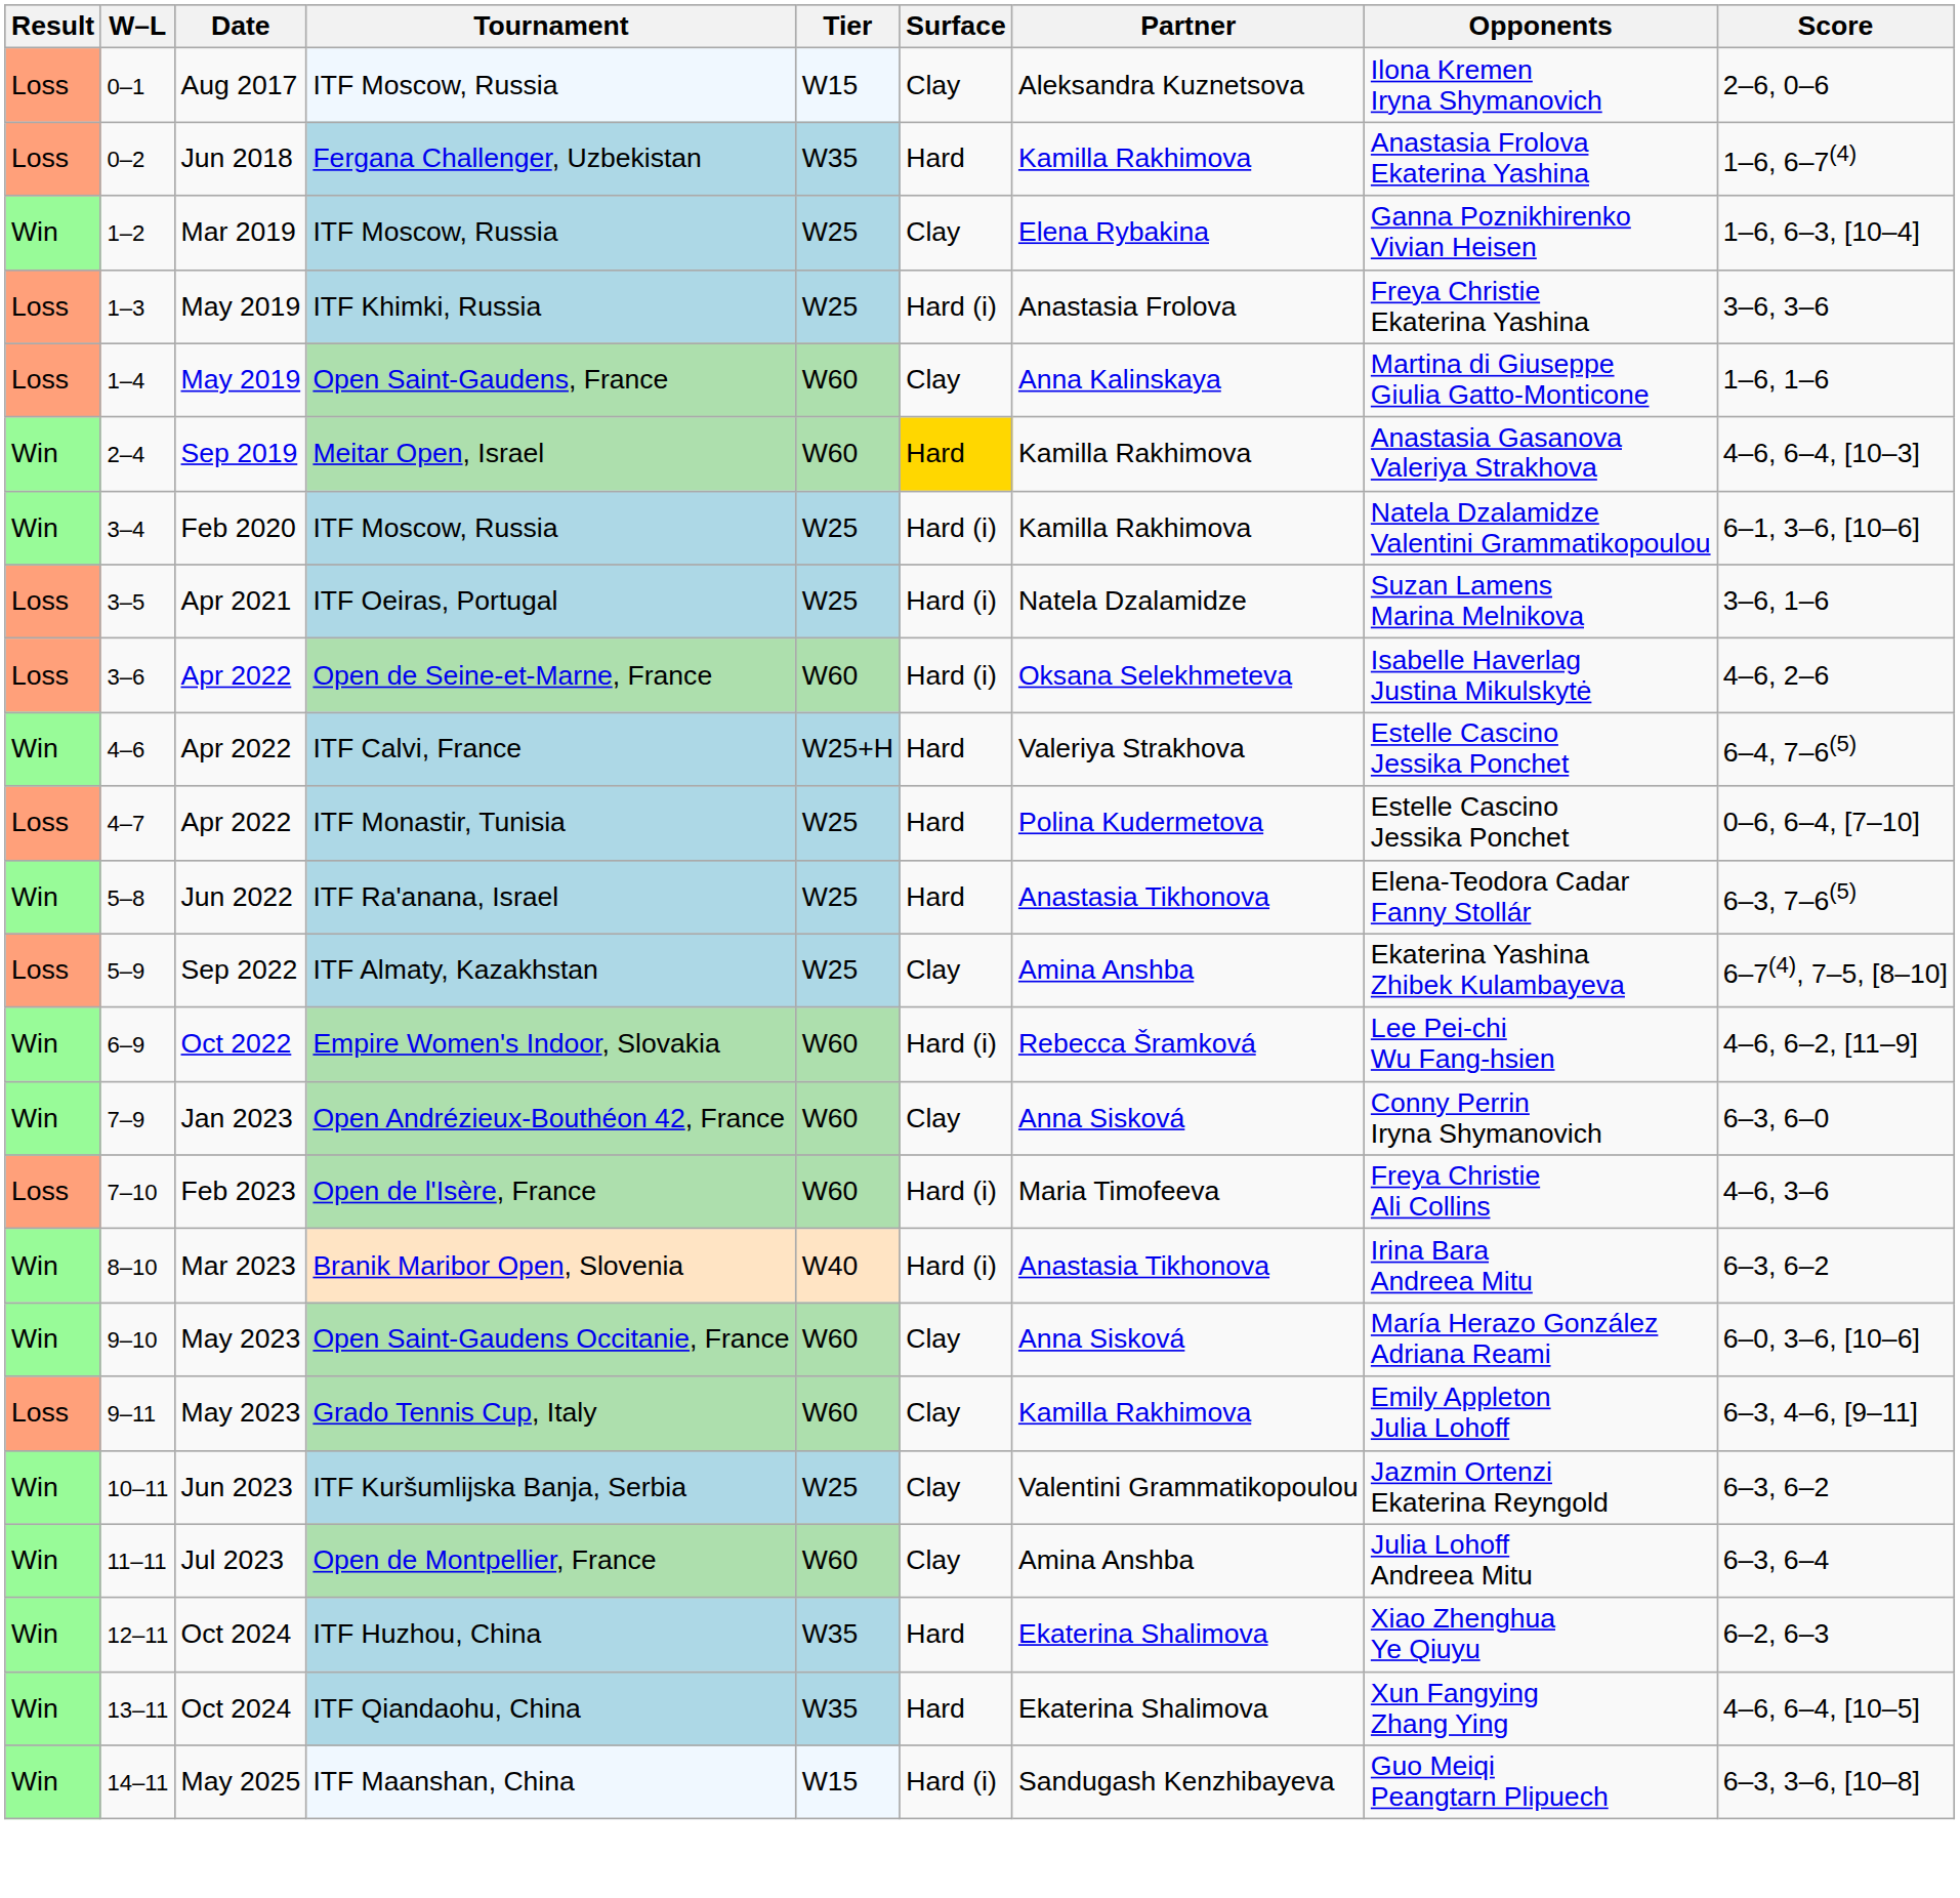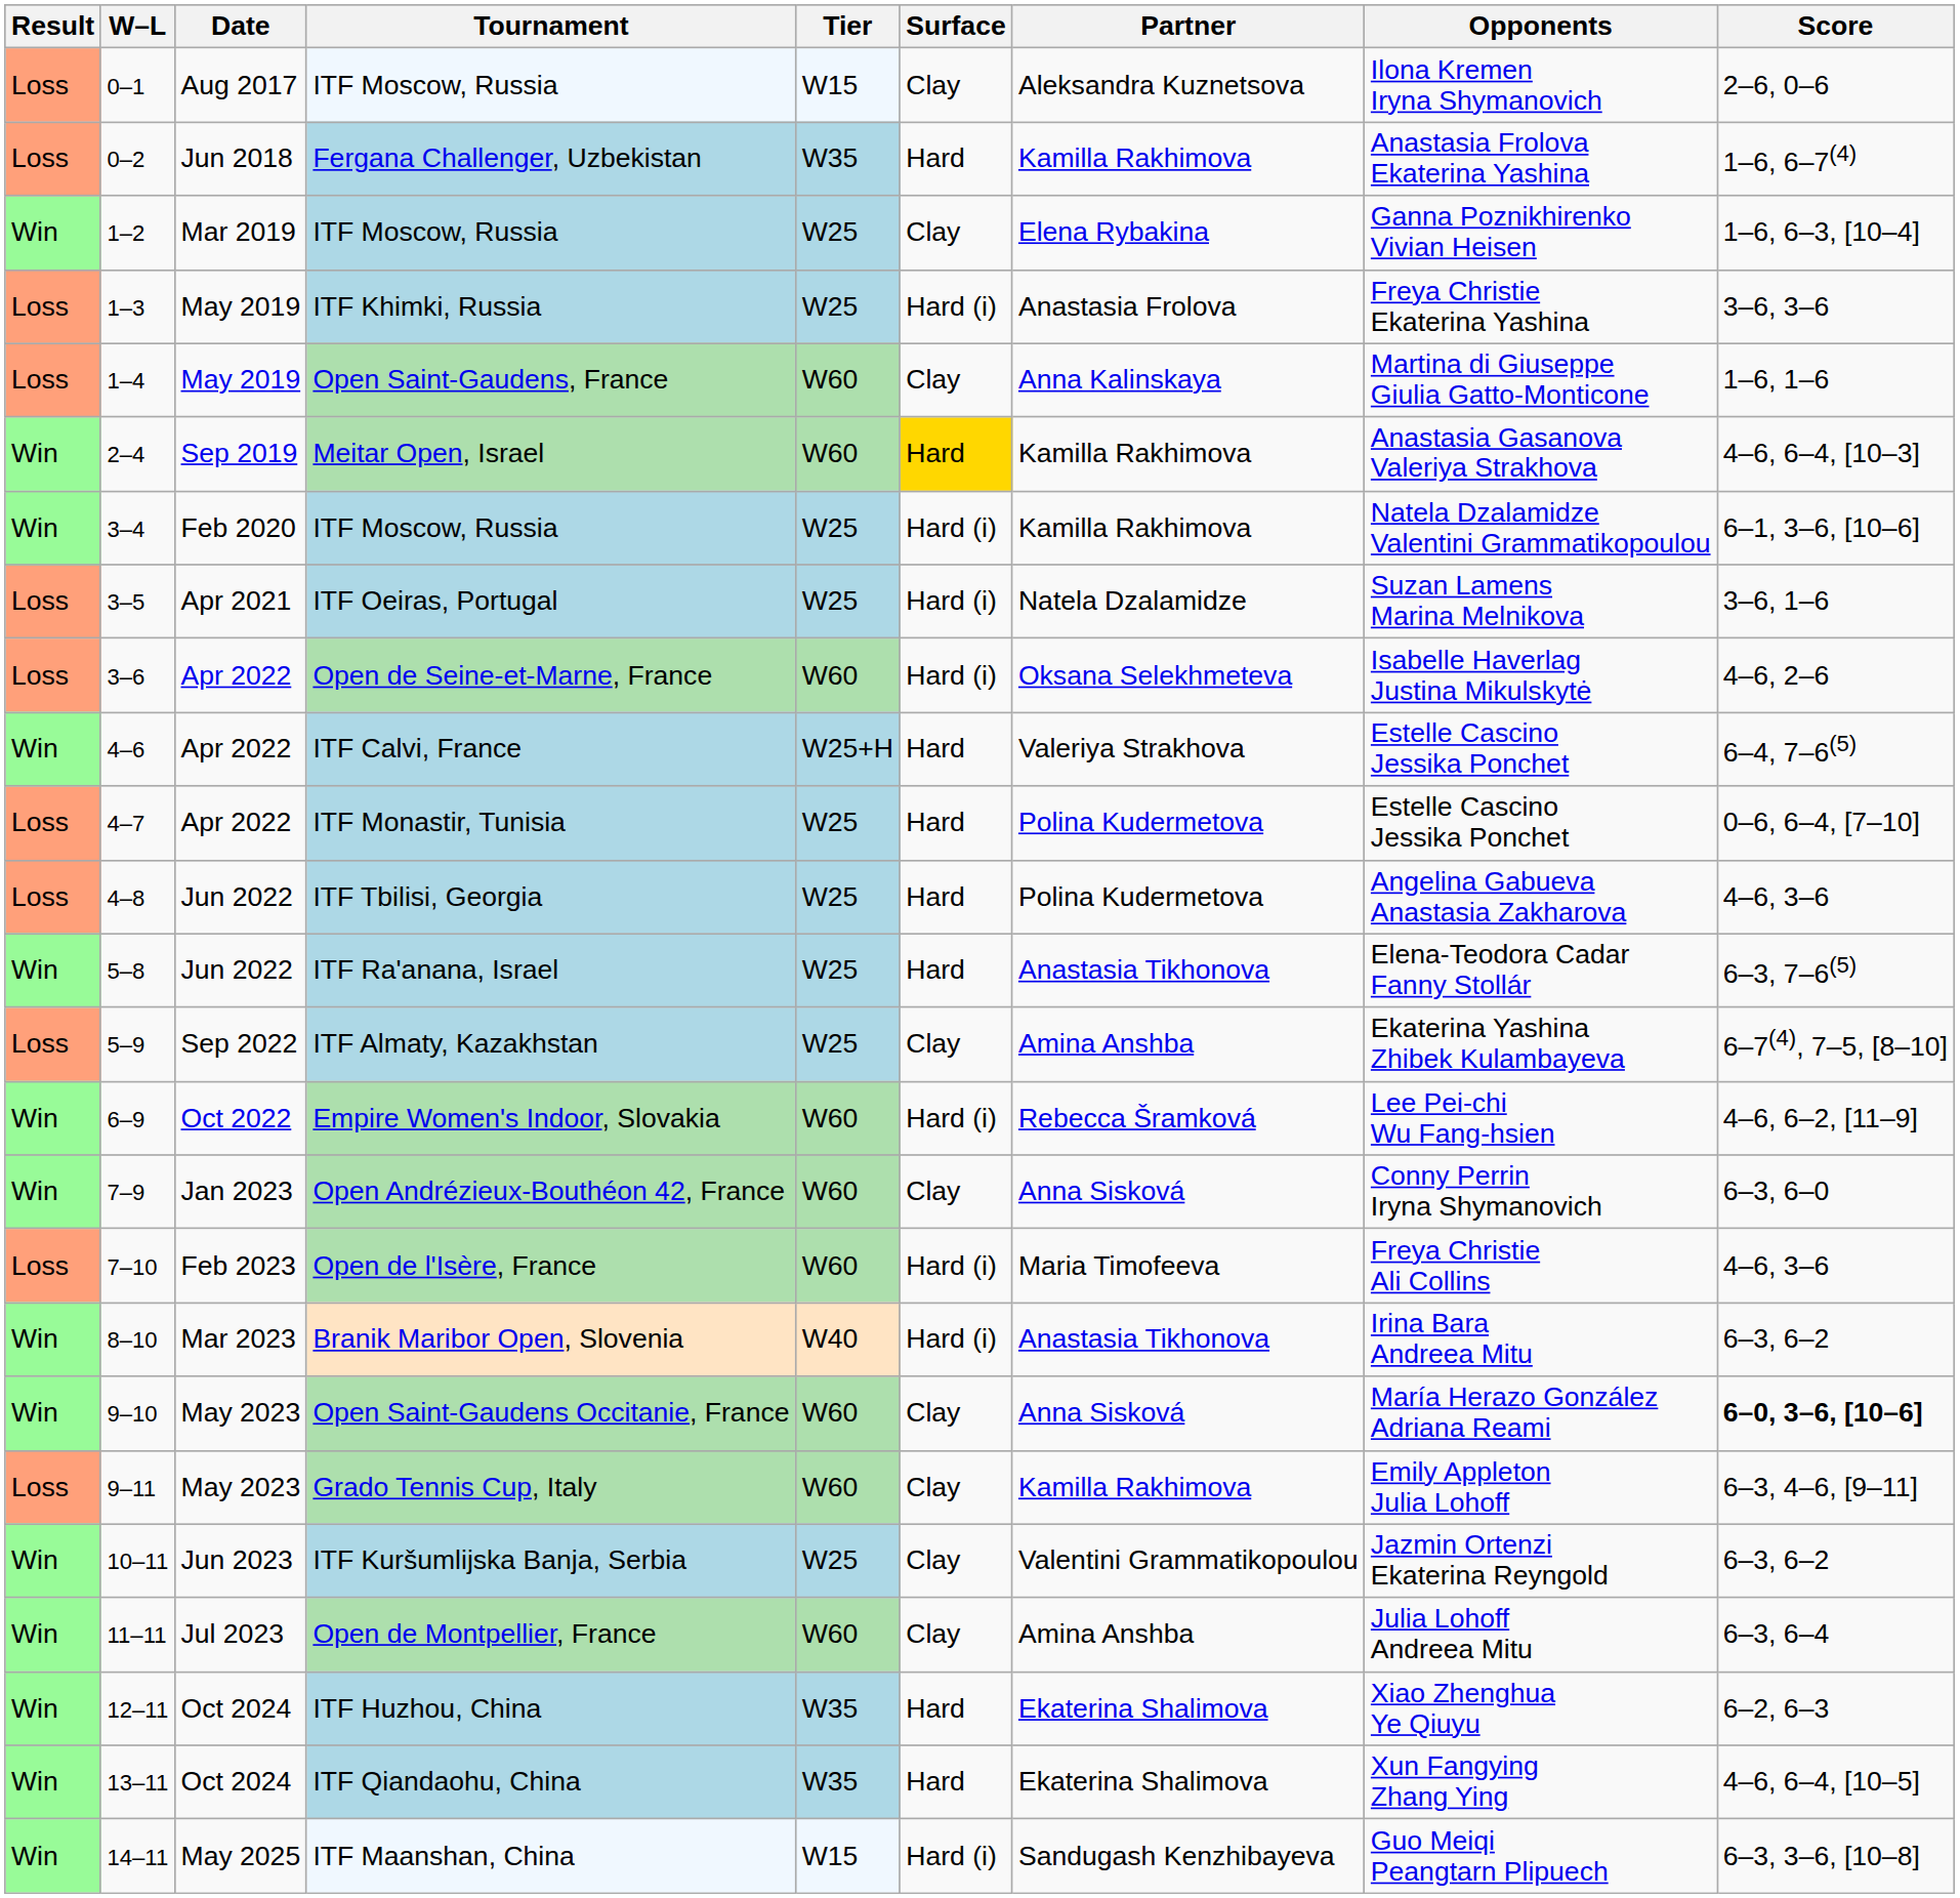 <table class="sortable wikitable">
 <tr>
 <th>Result</th>
 <th class="unsortable">W–L</th>
 <th>Date</th>
 <th>Tournament</th>
 <th>Tier</th>
 <th>Surface</th>
 <th>Partner</th>
 <th>Opponents</th>
 <th class="unsortable">Score</th>
 </tr>
 <tr>
 <td style="background:#ffa07a;">Loss</td>
 <td><small>0–1</small></td>
 <td>Aug 2017</td>
 <td style="background:#f0f8ff;">ITF Moscow, Russia</td>
 <td style="background:#f0f8ff;">W15</td>
 <td>Clay</td>
 <td> Aleksandra Kuznetsova</td>
 <td> <a href='#'>Ilona Kremen</a> <br>  <a href='#'>Iryna Shymanovich</a></td>
 <td>2–6, 0–6</td>
 </tr>
 <tr>
 <td style="background:#ffa07a;">Loss</td>
 <td><small>0–2</small></td>
 <td>Jun 2018</td>
 <td style="background:lightblue;"><a href='#'>Fergana Challenger</a>, Uzbekistan</td>
 <td style="background:lightblue;">W35</td>
 <td>Hard</td>
 <td> <a href='#'>Kamilla Rakhimova</a></td>
 <td> <a href='#'>Anastasia Frolova</a> <br>  <a href='#'>Ekaterina Yashina</a></td>
 <td>1–6, 6–7<sup>(4)</sup></td>
 </tr>
 <tr>
 <td style="background:#98fb98;">Win</td>
 <td><small>1–2</small></td>
 <td>Mar 2019</td>
 <td style="background:lightblue;">ITF Moscow, Russia</td>
 <td style="background:lightblue;">W25</td>
 <td>Clay</td>
 <td> <a href='#'>Elena Rybakina</a></td>
 <td> <a href='#'>Ganna Poznikhirenko</a> <br>  <a href='#'>Vivian Heisen</a></td>
 <td>1–6, 6–3, [10–4]</td>
 </tr>
 <tr>
 <td style="background:#ffa07a;">Loss</td>
 <td><small>1–3</small></td>
 <td>May 2019</td>
 <td style="background:lightblue;">ITF Khimki, Russia</td>
 <td style="background:lightblue;">W25</td>
 <td>Hard (i)</td>
 <td> Anastasia Frolova</td>
 <td> <a href='#'>Freya Christie</a> <br>  Ekaterina Yashina</td>
 <td>3–6, 3–6</td>
 </tr>
 <tr>
 <td style="background:#ffa07a;">Loss</td>
 <td><small>1–4</small></td>
 <td><a href='#'>May 2019</a></td>
 <td style="background:#addfad;"><a href='#'>Open Saint-Gaudens</a>, France</td>
 <td style="background:#addfad;">W60</td>
 <td>Clay</td>
 <td> <a href='#'>Anna Kalinskaya</a></td>
 <td> <a href='#'>Martina di Giuseppe</a> <br>  <a href='#'>Giulia Gatto-Monticone</a></td>
 <td>1–6, 1–6</td>
 </tr>
 <tr>
 <td style="background:#98FB98;">Win</td>
 <td><small>2–4</small></td>
 <td><a href='#'>Sep 2019</a></td>
 <td style="background:#addfad;"><a href='#'>Meitar Open</a>, Israel</td>
 <td style="background:#addfad;">W60</td>
 <td style="background: gold;">Hard</td>
 <td> Kamilla Rakhimova</td>
 <td> <a href='#'>Anastasia Gasanova</a> <br>  <a href='#'>Valeriya Strakhova</a></td>
 <td>4–6, 6–4, [10–3]</td>
 </tr>
 <tr>
 <td style="background:#98fb98;">Win</td>
 <td><small>3–4</small></td>
 <td>Feb 2020</td>
 <td style="background:lightblue;">ITF Moscow, Russia</td>
 <td style="background:lightblue;">W25</td>
 <td>Hard (i)</td>
 <td> Kamilla Rakhimova</td>
 <td> <a href='#'>Natela Dzalamidze</a> <br>  <a href='#'>Valentini Grammatikopoulou</a></td>
 <td>6–1, 3–6, [10–6]</td>
 </tr>
 <tr>
 <td style="background:#ffa07a;">Loss</td>
 <td><small>3–5</small></td>
 <td>Apr 2021</td>
 <td style="background:lightblue;">ITF Oeiras, Portugal</td>
 <td style="background:lightblue;">W25</td>
 <td>Hard (i)</td>
 <td> Natela Dzalamidze</td>
 <td> <a href='#'>Suzan Lamens</a> <br>  <a href='#'>Marina Melnikova</a></td>
 <td>3–6, 1–6</td>
 </tr>
 <tr>
 <td style="background:#ffa07a;">Loss</td>
 <td><small>3–6</small></td>
 <td><a href='#'>Apr 2022</a></td>
 <td style="background:#addfad;"><a href='#'>Open de Seine-et-Marne</a>, France</td>
 <td style="background:#addfad;">W60</td>
 <td>Hard (i)</td>
 <td> <a href='#'>Oksana Selekhmeteva</a></td>
 <td> <a href='#'>Isabelle Haverlag</a> <br>  <a href='#'>Justina Mikulskytė</a></td>
 <td>4–6, 2–6</td>
 </tr>
 <tr>
 <td style="background:#98FB98;">Win</td>
 <td><small>4–6</small></td>
 <td>Apr 2022</td>
 <td style="background:lightblue;">ITF Calvi, France</td>
 <td style="background:lightblue;">W25+H</td>
 <td>Hard</td>
 <td> Valeriya Strakhova</td>
 <td> <a href='#'>Estelle Cascino</a> <br>  <a href='#'>Jessika Ponchet</a></td>
 <td>6–4, 7–6<sup>(5)</sup></td>
 </tr>
 <tr>
 <td style="background:#ffa07a;">Loss</td>
 <td><small>4–7</small></td>
 <td>Apr 2022</td>
 <td style="background:lightblue;">ITF Monastir, Tunisia</td>
 <td style="background:lightblue;">W25</td>
 <td>Hard</td>
 <td> <a href='#'>Polina Kudermetova</a></td>
 <td> Estelle Cascino <br>  Jessika Ponchet</td>
 <td>0–6, 6–4, [7–10]</td>
 </tr>
 <tr>
+<td style="background:#ffa07a;">Loss</td>
+<td><small>4–8</small></td>
+<td>Jun 2022</td>
+<td style="background:lightblue;">ITF Tbilisi, Georgia</td>
+<td style="background:lightblue;">W25</td>
+<td>Hard</td>
+<td> Polina Kudermetova</td>
+<td> <a href='#'>Angelina Gabueva</a> <br>  <a href='#'>Anastasia Zakharova</a></td>
+<td>4–6, 3–6</td>
+</tr>
+<tr>
 <td style="background:#98FB98;">Win</td>
 <td><small>5–8</small></td>
 <td>Jun 2022</td>
 <td style="background:lightblue;">ITF Ra'anana, Israel</td>
 <td style="background:lightblue;">W25</td>
 <td>Hard</td>
 <td> <a href='#'>Anastasia Tikhonova</a></td>
 <td> Elena-Teodora Cadar <br>  <a href='#'>Fanny Stollár</a></td>
 <td>6–3, 7–6<sup>(5)</sup></td>
 </tr>
 <tr>
 <td style="background:#ffa07a;">Loss</td>
 <td><small>5–9</small></td>
 <td>Sep 2022</td>
 <td style="background:lightblue;">ITF Almaty, Kazakhstan</td>
 <td style="background:lightblue;">W25</td>
 <td>Clay</td>
 <td> <a href='#'>Amina Anshba</a></td>
 <td> Ekaterina Yashina <br>  <a href='#'>Zhibek Kulambayeva</a></td>
 <td>6–7<sup>(4)</sup>, 7–5, [8–10]</td>
 </tr>
 <tr>
 <td style="background:#98FB98;">Win</td>
 <td><small>6–9</small></td>
 <td><a href='#'>Oct 2022</a></td>
 <td style="background:#addfad;"><a href='#'>Empire Women's Indoor</a>, Slovakia</td>
 <td style="background:#addfad;">W60</td>
 <td>Hard (i)</td>
 <td> <a href='#'>Rebecca Šramková</a></td>
 <td> <a href='#'>Lee Pei-chi</a> <br>  <a href='#'>Wu Fang-hsien</a></td>
 <td>4–6, 6–2, [11–9]</td>
 </tr>
 <tr>
 <td style="background:#98FB98;">Win</td>
 <td><small>7–9</small></td>
 <td>Jan 2023</td>
 <td style="background:#addfad;"><a href='#'>Open Andrézieux-Bouthéon 42</a>, France</td>
 <td style="background:#addfad;">W60</td>
 <td>Clay</td>
 <td> <a href='#'>Anna Sisková</a></td>
 <td> <a href='#'>Conny Perrin</a> <br>  Iryna Shymanovich</td>
 <td>6–3, 6–0</td>
 </tr>
 <tr>
 <td style="background:#ffa07a;">Loss</td>
 <td><small>7–10</small></td>
 <td>Feb 2023</td>
 <td style="background:#addfad;"><a href='#'>Open de l'Isère</a>, France</td>
 <td style="background:#addfad;">W60</td>
 <td>Hard (i)</td>
 <td> Maria Timofeeva</td>
 <td> <a href='#'>Freya Christie</a> <br>  <a href='#'>Ali Collins</a></td>
 <td>4–6, 3–6</td>
 </tr>
 <tr>
 <td style="background:#98FB98;">Win</td>
 <td><small>8–10</small></td>
 <td>Mar 2023</td>
 <td style="background:#ffe4c4;"><a href='#'>Branik Maribor Open</a>, Slovenia</td>
 <td style="background:#ffe4c4;">W40</td>
 <td>Hard (i)</td>
 <td> <a href='#'>Anastasia Tikhonova</a></td>
 <td> <a href='#'>Irina Bara</a> <br>  <a href='#'>Andreea Mitu</a></td>
 <td>6–3, 6–2</td>
 </tr>
 <tr>
 <td style="background:#98FB98;">Win</td>
 <td><small>9–10</small></td>
 <td>May 2023</td>
 <td style="background:#addfad;"><a href='#'>Open Saint-Gaudens Occitanie</a>, France</td>
 <td style="background:#addfad;">W60</td>
 <td>Clay</td>
 <td> <a href='#'>Anna Sisková</a></td>
 <td> <a href='#'>María Herazo González</a> <br>  <a href='#'>Adriana Reami</a></td>
-<td>6–0, 3–6, [10–6]</td>
+<td><strong>6–0, 3–6, [10–6]</strong></td>
 </tr>
 <tr>
 <td bgcolor=ffa07a>Loss</td>
 <td><small>9–11</small></td>
 <td>May 2023</td>
 <td style="background:#addfad;"><a href='#'>Grado Tennis Cup</a>, Italy</td>
 <td style="background:#addfad;">W60</td>
 <td>Clay</td>
 <td> <a href='#'>Kamilla Rakhimova</a></td>
 <td> <a href='#'>Emily Appleton</a> <br>  <a href='#'>Julia Lohoff</a></td>
 <td>6–3, 4–6, [9–11]</td>
 </tr>
 <tr>
 <td style="background:#98FB98;">Win</td>
 <td><small>10–11</small></td>
 <td>Jun 2023</td>
 <td style="background:lightblue;">ITF Kuršumlijska Banja, Serbia</td>
 <td style="background:lightblue;">W25</td>
 <td>Clay</td>
 <td> Valentini Grammatikopoulou</td>
 <td> <a href='#'>Jazmin Ortenzi</a> <br>  Ekaterina Reyngold</td>
 <td>6–3, 6–2</td>
 </tr>
 <tr>
 <td style="background:#98FB98;">Win</td>
 <td><small>11–11</small></td>
 <td>Jul 2023</td>
 <td style="background:#addfad;"><a href='#'>Open de Montpellier</a>, France</td>
 <td style="background:#addfad;">W60</td>
 <td>Clay</td>
 <td> Amina Anshba</td>
 <td> <a href='#'>Julia Lohoff</a> <br>  Andreea Mitu</td>
 <td>6–3, 6–4</td>
 </tr>
 <tr>
 <td style="background:#98FB98;">Win</td>
 <td><small>12–11</small></td>
 <td>Oct 2024</td>
 <td style="background:lightblue;">ITF Huzhou, China</td>
 <td style="background:lightblue;">W35</td>
 <td>Hard</td>
 <td> <a href='#'>Ekaterina Shalimova</a></td>
 <td> <a href='#'>Xiao Zhenghua</a><br> <a href='#'>Ye Qiuyu</a></td>
 <td>6–2, 6–3</td>
 </tr>
 <tr>
 <td style="background:#98FB98;">Win</td>
 <td><small>13–11</small></td>
 <td>Oct 2024</td>
 <td style="background:lightblue;">ITF Qiandaohu, China</td>
 <td style="background:lightblue;">W35</td>
 <td>Hard</td>
 <td> Ekaterina Shalimova</td>
 <td> <a href='#'>Xun Fangying</a><br> <a href='#'>Zhang Ying</a></td>
 <td>4–6, 6–4, [10–5]</td>
 </tr>
 <tr>
 <td style="background:#98FB98;">Win</td>
 <td><small>14–11</small></td>
 <td>May 2025</td>
 <td style="background:#f0f8ff;">ITF Maanshan, China</td>
 <td style="background:#f0f8ff;">W15</td>
 <td>Hard (i)</td>
 <td> Sandugash Kenzhibayeva</td>
 <td> <a href='#'>Guo Meiqi</a> <br>  <a href='#'>Peangtarn Plipuech</a></td>
 <td>6–3, 3–6, [10–8]</td>
 </tr>
 </table>
